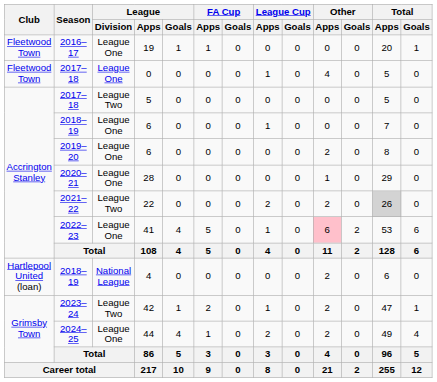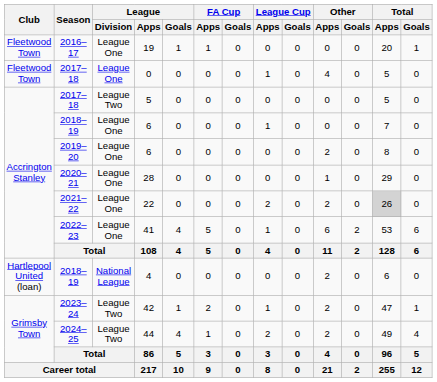 <table class="wikitable" style="text-align:center">
 <tr>
 <th rowspan="2">Club</th>
 <th rowspan="2">Season</th>
 <th colspan="3">League</th>
 <th colspan="2"><a href='#'>FA Cup</a></th>
 <th colspan="2"><a href='#'>League Cup</a></th>
 <th colspan="2">Other</th>
 <th colspan="2">Total</th>
 </tr>
 <tr>
 <th>Division</th>
 <th>Apps</th>
 <th>Goals</th>
 <th>Apps</th>
 <th>Goals</th>
 <th>Apps</th>
 <th>Goals</th>
 <th>Apps</th>
 <th>Goals</th>
 <th>Apps</th>
 <th>Goals</th>
 </tr>
 <tr>
 <td><a href='#'>Fleetwood Town</a></td>
 <td><a href='#'>2016–17</a></td>
 <td>League One</td>
 <td>19</td>
 <td>1</td>
 <td>1</td>
 <td>0</td>
 <td>0</td>
 <td>0</td>
 <td>0</td>
 <td>0</td>
 <td>20</td>
 <td>1</td>
 </tr>
 <tr>
 <td><a href='#'>Fleetwood Town</a></td>
 <td><a href='#'>2017–18</a></td>
 <td><a href='#'>League One</a></td>
 <td>0</td>
 <td>0</td>
 <td>0</td>
 <td>0</td>
 <td>1</td>
 <td>0</td>
 <td>4</td>
 <td>0</td>
 <td>5</td>
 <td>0</td>
 </tr>
 <tr>
 <td rowspan=7><a href='#'>Accrington Stanley</a></td>
 <td><a href='#'>2017–18</a></td>
 <td>League Two</td>
 <td>5</td>
 <td>0</td>
 <td>0</td>
 <td>0</td>
 <td>0</td>
 <td>0</td>
 <td>0</td>
 <td>0</td>
 <td>5</td>
 <td>0</td>
 </tr>
 <tr>
 <td><a href='#'>2018–19</a></td>
 <td>League One</td>
 <td>6</td>
 <td>0</td>
 <td>0</td>
 <td>0</td>
 <td>1</td>
 <td>0</td>
 <td>0</td>
 <td>0</td>
 <td>7</td>
 <td>0</td>
 </tr>
 <tr>
 <td><a href='#'>2019–20</a></td>
 <td>League One</td>
 <td>6</td>
 <td>0</td>
 <td>0</td>
 <td>0</td>
 <td>0</td>
 <td>0</td>
 <td>2</td>
 <td>0</td>
 <td>8</td>
 <td>0</td>
 </tr>
 <tr>
 <td><a href='#'>2020–21</a></td>
 <td>League One</td>
 <td>28</td>
 <td>0</td>
 <td>0</td>
 <td>0</td>
 <td>0</td>
 <td>0</td>
 <td>1</td>
 <td>0</td>
 <td>29</td>
 <td>0</td>
 </tr>
 <tr>
 <td><a href='#'>2021–22</a></td>
-<td>League Two</td>
+<td>League One</td>
 <td>22</td>
 <td>0</td>
 <td>0</td>
 <td>0</td>
 <td>2</td>
 <td>0</td>
 <td>2</td>
 <td>0</td>
 <td style="background: lightgrey;">26</td>
 <td>0</td>
 </tr>
 <tr>
 <td><a href='#'>2022–23</a></td>
 <td>League One</td>
 <td>41</td>
 <td>4</td>
 <td>5</td>
 <td>0</td>
 <td>1</td>
 <td>0</td>
-<td style="background: pink;">6</td>
+<td>6</td>
 <td>2</td>
 <td>53</td>
 <td>6</td>
 </tr>
 <tr>
 <th colspan="2">Total</th>
 <th>108</th>
 <th>4</th>
 <th>5</th>
 <th>0</th>
 <th>4</th>
 <th>0</th>
 <th>11</th>
 <th>2</th>
 <th>128</th>
 <th>6</th>
 </tr>
 <tr>
 <td><a href='#'>Hartlepool United</a> (loan)</td>
 <td><a href='#'>2018–19</a></td>
 <td><a href='#'>National League</a></td>
 <td>4</td>
 <td>0</td>
 <td>0</td>
 <td>0</td>
 <td>0</td>
 <td>0</td>
 <td>2</td>
 <td>0</td>
 <td>6</td>
 <td>0</td>
 </tr>
 <tr>
 <td rowspan="3"><a href='#'>Grimsby Town</a></td>
 <td><a href='#'>2023–24</a></td>
 <td>League Two</td>
 <td>42</td>
 <td>1</td>
 <td>2</td>
 <td>0</td>
 <td>1</td>
 <td>0</td>
 <td>2</td>
 <td>0</td>
 <td>47</td>
 <td>1</td>
 </tr>
 <tr>
 <td><a href='#'>2024–25</a></td>
-<td>League One</td>
+<td>League Two</td>
 <td>44</td>
 <td>4</td>
 <td>1</td>
 <td>0</td>
 <td>2</td>
 <td>0</td>
 <td>2</td>
 <td>0</td>
 <td>49</td>
 <td>4</td>
 </tr>
 <tr>
 <th colspan="2">Total</th>
 <th>86</th>
 <th>5</th>
 <th>3</th>
 <th>0</th>
 <th>3</th>
 <th>0</th>
 <th>4</th>
 <th>0</th>
 <th>96</th>
 <th>5</th>
 </tr>
 <tr>
 <th colspan="3">Career total</th>
 <th>217</th>
 <th>10</th>
 <th>9</th>
 <th>0</th>
 <th>8</th>
 <th>0</th>
 <th>21</th>
 <th>2</th>
 <th>255</th>
 <th>12</th>
 </tr>
 </table>
